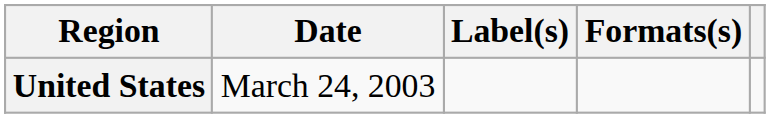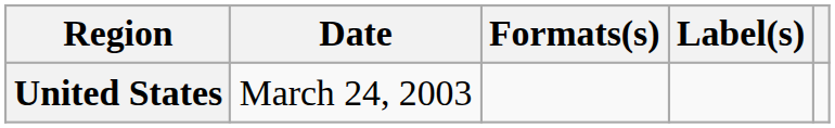 <table class="wikitable plainrowheaders">
 <tr>
 <th scope="col">Region</th>
 <th scope="col">Date</th>
+<th scope="col">Formats(s)</th>
 <th scope="col">Label(s)</th>
-<th scope="col">Formats(s)</th>
 <th scope="col"></th>
 </tr>
 <tr>
 <th scope="row">United States</th>
 <td>March 24, 2003</td>
 <td></td>
 <td></td>
 <td align="center"></td>
 </tr>
 </table>
